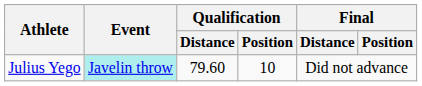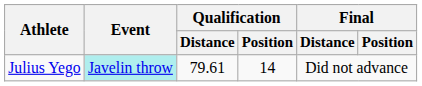 <table class="wikitable" style="font-size:90%">
 <tr>
 <th rowspan="2">Athlete</th>
 <th rowspan="2">Event</th>
 <th colspan="2">Qualification</th>
 <th colspan="2">Final</th>
 </tr>
 <tr style="font-size:95%">
 <th>Distance</th>
 <th>Position</th>
 <th>Distance</th>
 <th>Position</th>
 </tr>
 <tr align="center">
 <td align="left"><a href='#'>Julius Yego</a></td>
 <td align="left" style="background: paleturquoise;"><a href='#'>Javelin throw</a></td>
-<td>79.60</td>
-<td>10</td>
+<td>79.61</td>
+<td>14</td>
 <td colspan="2">Did not advance</td>
 </tr>
 </table>
